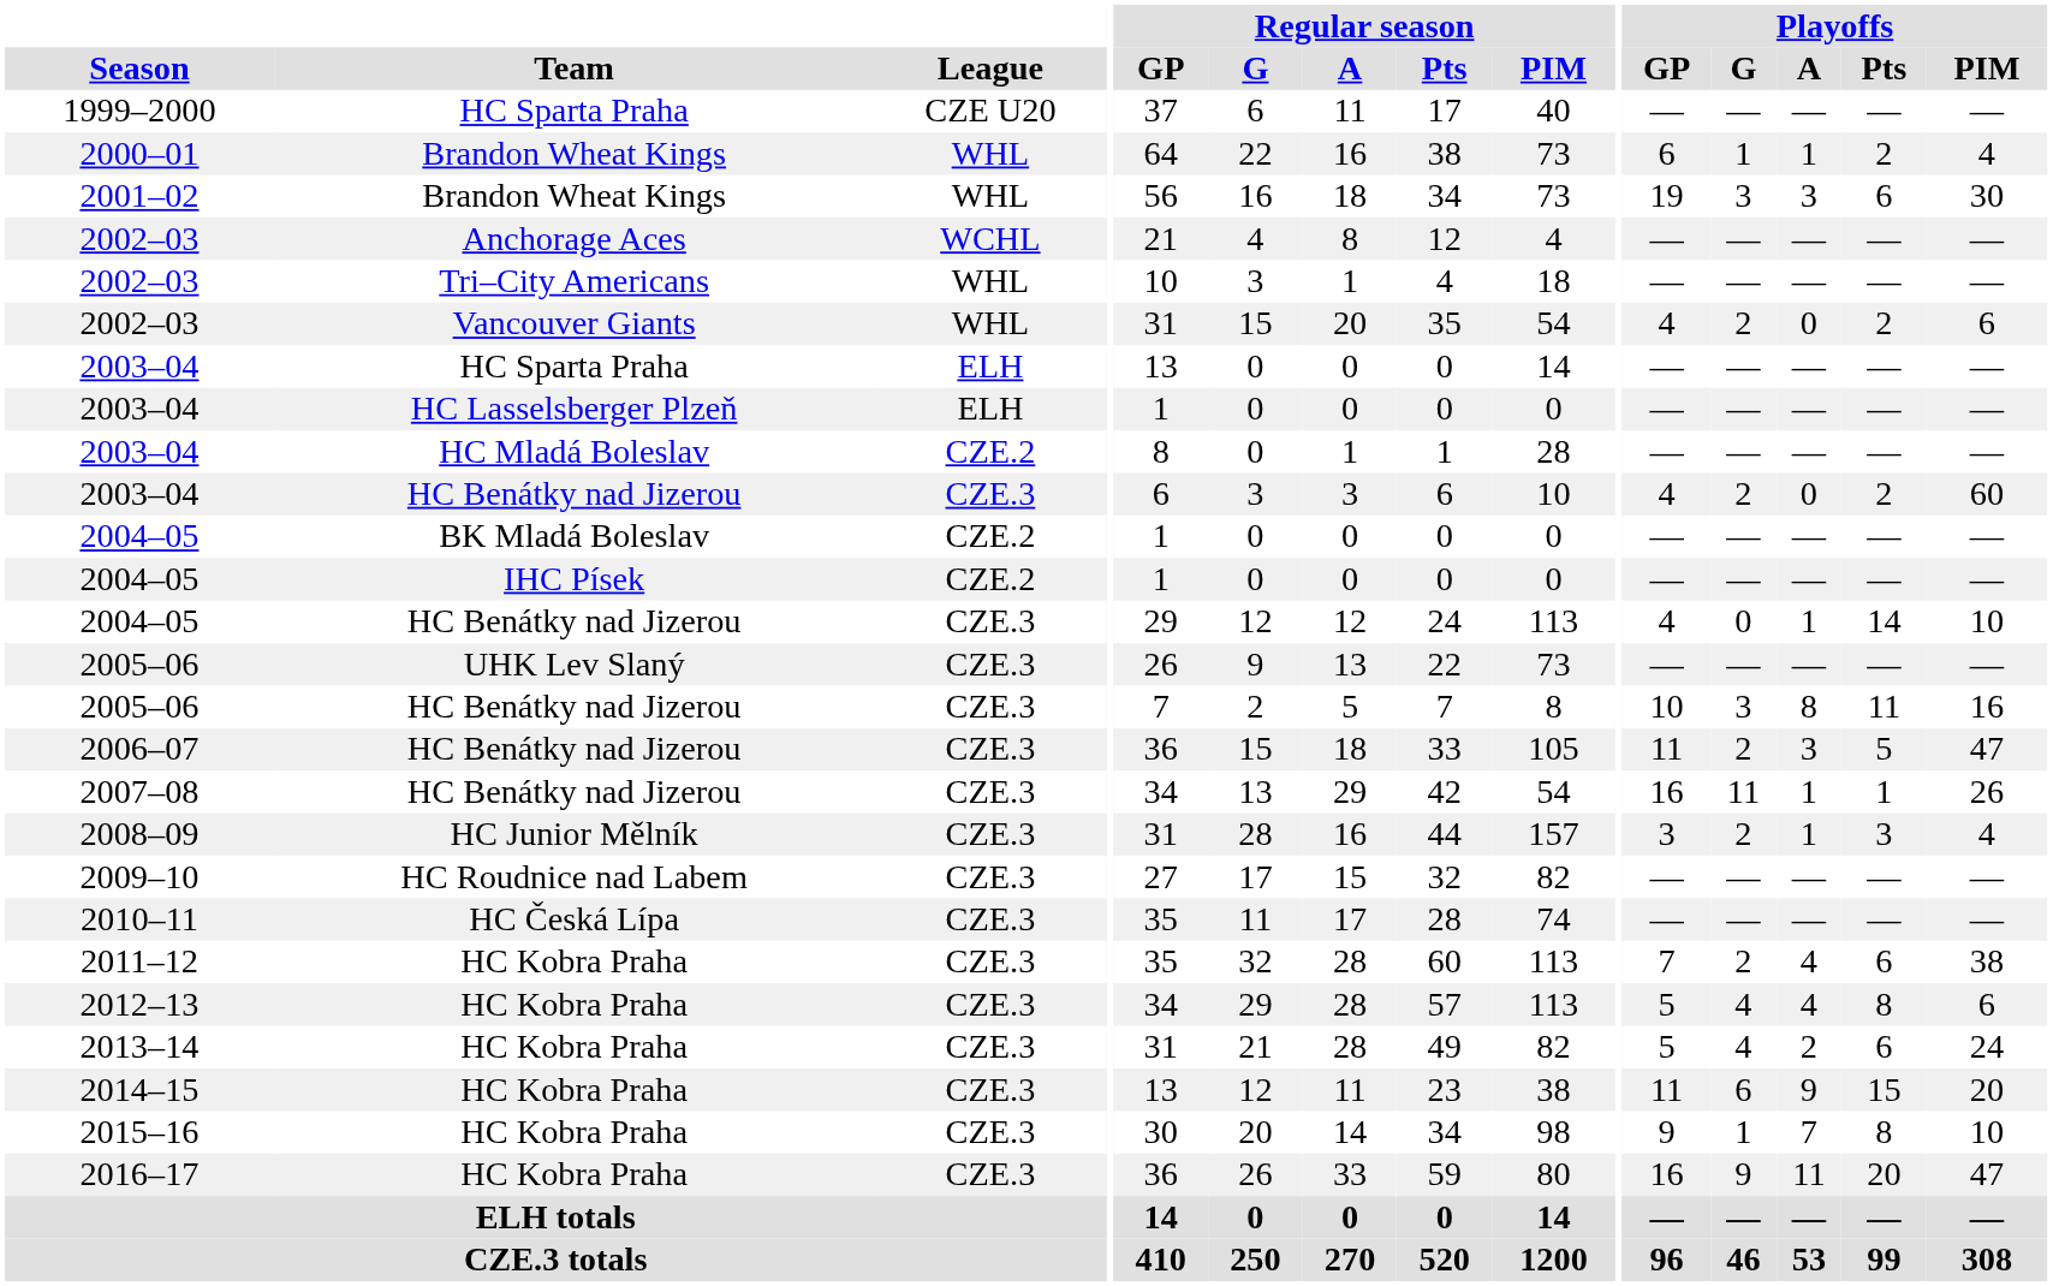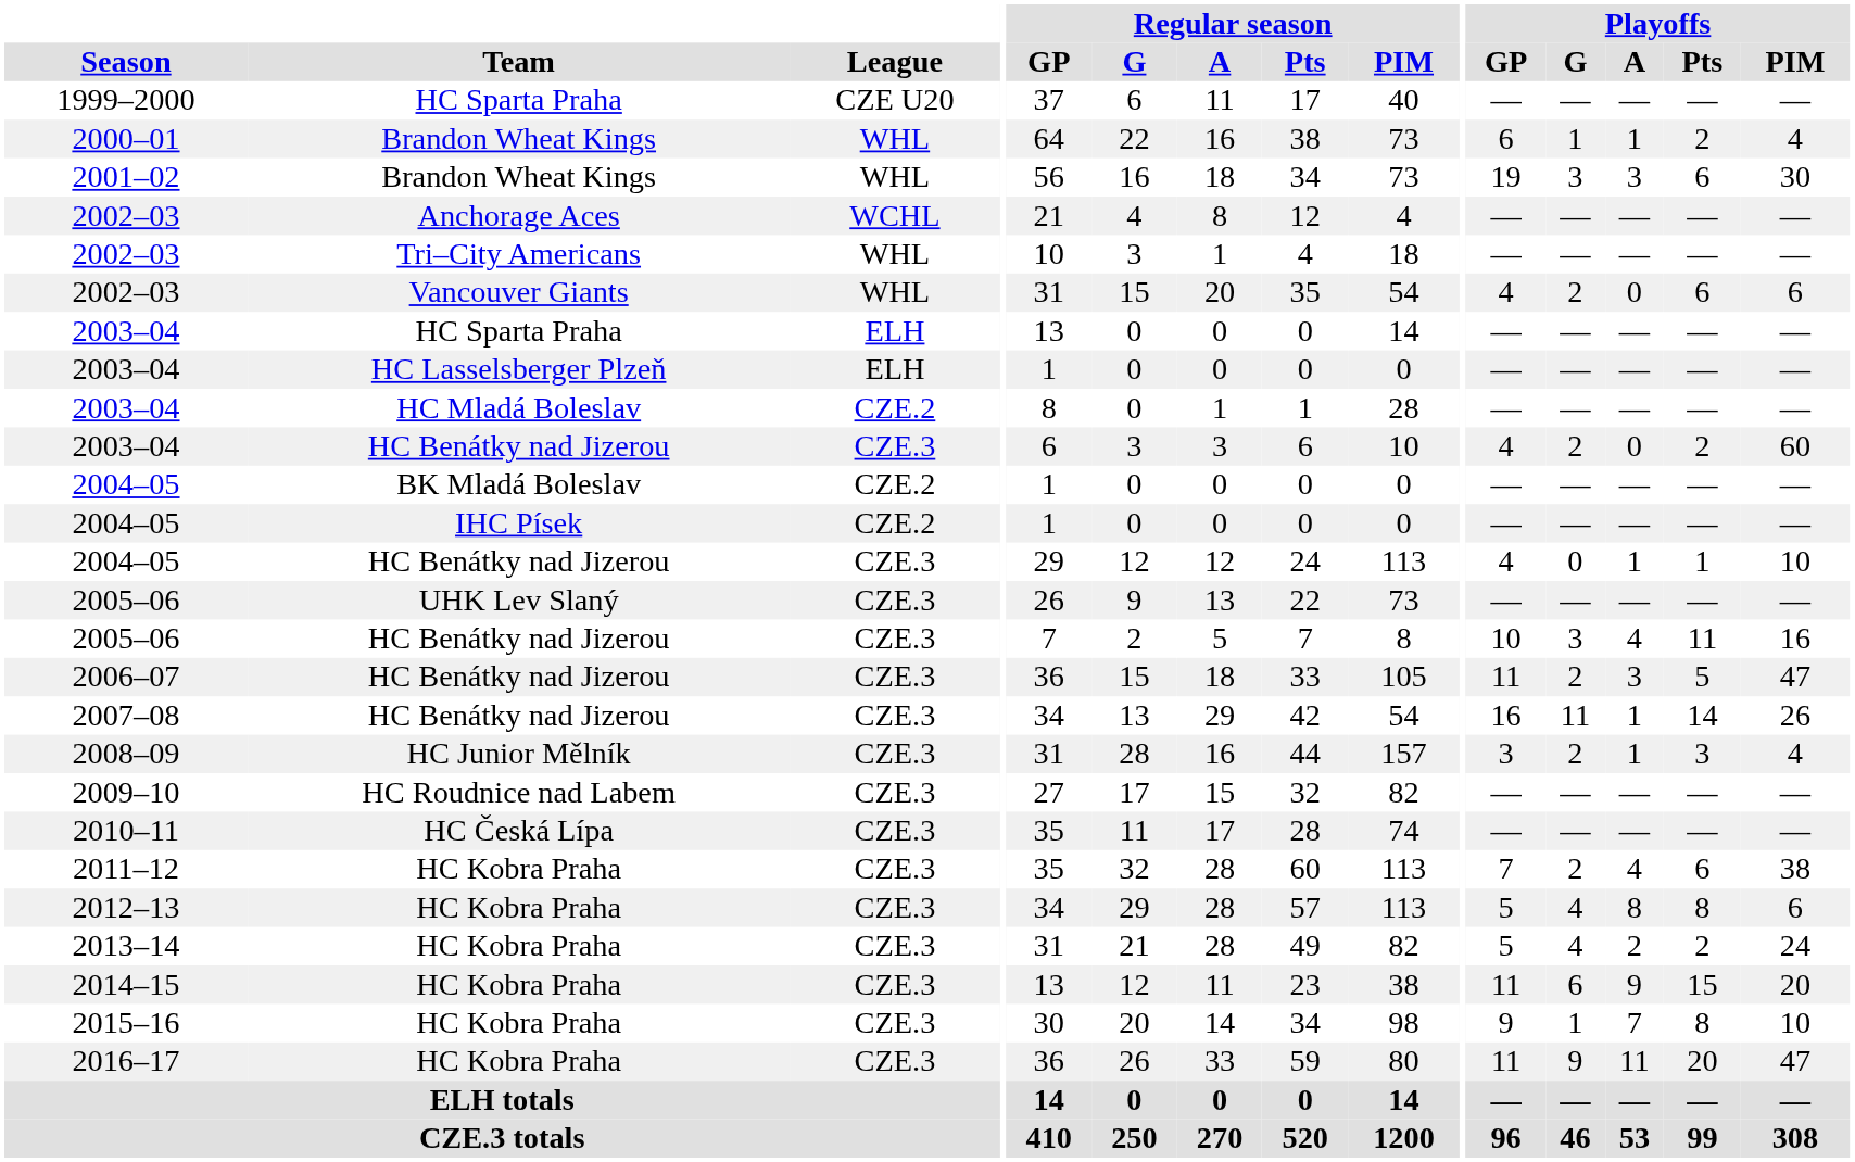 <table border="0" cellpadding="1" cellspacing="0" style="text-align:center; width:60em">
 <tr bgcolor="#e0e0e0">
 <th colspan="3" bgcolor="#ffffff"></th>
 <th rowspan="99" bgcolor="#ffffff"></th>
 <th colspan="5"><a href='#'>Regular season</a></th>
 <th rowspan="99" bgcolor="#ffffff"></th>
 <th colspan="5"><a href='#'>Playoffs</a></th>
 </tr>
 <tr bgcolor="#e0e0e0">
 <th><a href='#'>Season</a></th>
 <th>Team</th>
 <th>League</th>
 <th>GP</th>
 <th><a href='#'>G</a></th>
 <th><a href='#'>A</a></th>
 <th><a href='#'>Pts</a></th>
 <th><a href='#'>PIM</a></th>
 <th>GP</th>
 <th>G</th>
 <th>A</th>
 <th>Pts</th>
 <th>PIM</th>
 </tr>
 <tr>
 <td>1999–2000</td>
 <td><a href='#'>HC Sparta Praha</a></td>
 <td>CZE U20</td>
 <td>37</td>
 <td>6</td>
 <td>11</td>
 <td>17</td>
 <td>40</td>
 <td>—</td>
 <td>—</td>
 <td>—</td>
 <td>—</td>
 <td>—</td>
 </tr>
 <tr bgcolor="#f0f0f0">
 <td><a href='#'>2000–01</a></td>
 <td><a href='#'>Brandon Wheat Kings</a></td>
 <td><a href='#'>WHL</a></td>
 <td>64</td>
 <td>22</td>
 <td>16</td>
 <td>38</td>
 <td>73</td>
 <td>6</td>
 <td>1</td>
 <td>1</td>
 <td>2</td>
 <td>4</td>
 </tr>
 <tr>
 <td><a href='#'>2001–02</a></td>
 <td>Brandon Wheat Kings</td>
 <td>WHL</td>
 <td>56</td>
 <td>16</td>
 <td>18</td>
 <td>34</td>
 <td>73</td>
 <td>19</td>
 <td>3</td>
 <td>3</td>
 <td>6</td>
 <td>30</td>
 </tr>
 <tr bgcolor="#f0f0f0">
 <td><a href='#'>2002–03</a></td>
 <td><a href='#'>Anchorage Aces</a></td>
 <td><a href='#'>WCHL</a></td>
 <td>21</td>
 <td>4</td>
 <td>8</td>
 <td>12</td>
 <td>4</td>
 <td>—</td>
 <td>—</td>
 <td>—</td>
 <td>—</td>
 <td>—</td>
 </tr>
 <tr>
 <td><a href='#'>2002–03</a></td>
 <td><a href='#'>Tri–City Americans</a></td>
 <td>WHL</td>
 <td>10</td>
 <td>3</td>
 <td>1</td>
 <td>4</td>
 <td>18</td>
 <td>—</td>
 <td>—</td>
 <td>—</td>
 <td>—</td>
 <td>—</td>
 </tr>
 <tr bgcolor="#f0f0f0">
 <td>2002–03</td>
 <td><a href='#'>Vancouver Giants</a></td>
 <td>WHL</td>
 <td>31</td>
 <td>15</td>
 <td>20</td>
 <td>35</td>
 <td>54</td>
 <td>4</td>
 <td>2</td>
 <td>0</td>
-<td>2</td>
+<td>6</td>
 <td>6</td>
 </tr>
 <tr>
 <td><a href='#'>2003–04</a></td>
 <td>HC Sparta Praha</td>
 <td><a href='#'>ELH</a></td>
 <td>13</td>
 <td>0</td>
 <td>0</td>
 <td>0</td>
 <td>14</td>
 <td>—</td>
 <td>—</td>
 <td>—</td>
 <td>—</td>
 <td>—</td>
 </tr>
 <tr bgcolor="#f0f0f0">
 <td>2003–04</td>
 <td><a href='#'>HC Lasselsberger Plzeň</a></td>
 <td>ELH</td>
 <td>1</td>
 <td>0</td>
 <td>0</td>
 <td>0</td>
 <td>0</td>
 <td>—</td>
 <td>—</td>
 <td>—</td>
 <td>—</td>
 <td>—</td>
 </tr>
 <tr>
 <td><a href='#'>2003–04</a></td>
 <td><a href='#'>HC Mladá Boleslav</a></td>
 <td><a href='#'>CZE.2</a></td>
 <td>8</td>
 <td>0</td>
 <td>1</td>
 <td>1</td>
 <td>28</td>
 <td>—</td>
 <td>—</td>
 <td>—</td>
 <td>—</td>
 <td>—</td>
 </tr>
 <tr bgcolor="#f0f0f0">
 <td>2003–04</td>
 <td><a href='#'>HC Benátky nad Jizerou</a></td>
 <td><a href='#'>CZE.3</a></td>
 <td>6</td>
 <td>3</td>
 <td>3</td>
 <td>6</td>
 <td>10</td>
 <td>4</td>
 <td>2</td>
 <td>0</td>
 <td>2</td>
 <td>60</td>
 </tr>
 <tr>
 <td><a href='#'>2004–05</a></td>
 <td>BK Mladá Boleslav</td>
 <td>CZE.2</td>
 <td>1</td>
 <td>0</td>
 <td>0</td>
 <td>0</td>
 <td>0</td>
 <td>—</td>
 <td>—</td>
 <td>—</td>
 <td>—</td>
 <td>—</td>
 </tr>
 <tr bgcolor="#f0f0f0">
 <td>2004–05</td>
 <td><a href='#'>IHC Písek</a></td>
 <td>CZE.2</td>
 <td>1</td>
 <td>0</td>
 <td>0</td>
 <td>0</td>
 <td>0</td>
 <td>—</td>
 <td>—</td>
 <td>—</td>
 <td>—</td>
 <td>—</td>
 </tr>
 <tr>
 <td>2004–05</td>
 <td>HC Benátky nad Jizerou</td>
 <td>CZE.3</td>
 <td>29</td>
 <td>12</td>
 <td>12</td>
 <td>24</td>
 <td>113</td>
 <td>4</td>
 <td>0</td>
 <td>1</td>
-<td>14</td>
+<td>1</td>
 <td>10</td>
 </tr>
 <tr bgcolor="#f0f0f0">
 <td>2005–06</td>
 <td>UHK Lev Slaný</td>
 <td>CZE.3</td>
 <td>26</td>
 <td>9</td>
 <td>13</td>
 <td>22</td>
 <td>73</td>
 <td>—</td>
 <td>—</td>
 <td>—</td>
 <td>—</td>
 <td>—</td>
 </tr>
 <tr>
 <td>2005–06</td>
 <td>HC Benátky nad Jizerou</td>
 <td>CZE.3</td>
 <td>7</td>
 <td>2</td>
 <td>5</td>
 <td>7</td>
 <td>8</td>
 <td>10</td>
 <td>3</td>
-<td>8</td>
+<td>4</td>
 <td>11</td>
 <td>16</td>
 </tr>
 <tr bgcolor="#f0f0f0">
 <td>2006–07</td>
 <td>HC Benátky nad Jizerou</td>
 <td>CZE.3</td>
 <td>36</td>
 <td>15</td>
 <td>18</td>
 <td>33</td>
 <td>105</td>
 <td>11</td>
 <td>2</td>
 <td>3</td>
 <td>5</td>
 <td>47</td>
 </tr>
 <tr>
 <td>2007–08</td>
 <td>HC Benátky nad Jizerou</td>
 <td>CZE.3</td>
 <td>34</td>
 <td>13</td>
 <td>29</td>
 <td>42</td>
 <td>54</td>
 <td>16</td>
 <td>11</td>
 <td>1</td>
-<td>1</td>
+<td>14</td>
 <td>26</td>
 </tr>
 <tr bgcolor="#f0f0f0">
 <td>2008–09</td>
 <td>HC Junior Mělník</td>
 <td>CZE.3</td>
 <td>31</td>
 <td>28</td>
 <td>16</td>
 <td>44</td>
 <td>157</td>
 <td>3</td>
 <td>2</td>
 <td>1</td>
 <td>3</td>
 <td>4</td>
 </tr>
 <tr>
 <td>2009–10</td>
 <td>HC Roudnice nad Labem</td>
 <td>CZE.3</td>
 <td>27</td>
 <td>17</td>
 <td>15</td>
 <td>32</td>
 <td>82</td>
 <td>—</td>
 <td>—</td>
 <td>—</td>
 <td>—</td>
 <td>—</td>
 </tr>
 <tr bgcolor="#f0f0f0">
 <td>2010–11</td>
 <td>HC Česká Lípa</td>
 <td>CZE.3</td>
 <td>35</td>
 <td>11</td>
 <td>17</td>
 <td>28</td>
 <td>74</td>
 <td>—</td>
 <td>—</td>
 <td>—</td>
 <td>—</td>
 <td>—</td>
 </tr>
 <tr>
 <td>2011–12</td>
 <td>HC Kobra Praha</td>
 <td>CZE.3</td>
 <td>35</td>
 <td>32</td>
 <td>28</td>
 <td>60</td>
 <td>113</td>
 <td>7</td>
 <td>2</td>
 <td>4</td>
 <td>6</td>
 <td>38</td>
 </tr>
 <tr bgcolor="#f0f0f0">
 <td>2012–13</td>
 <td>HC Kobra Praha</td>
 <td>CZE.3</td>
 <td>34</td>
 <td>29</td>
 <td>28</td>
 <td>57</td>
 <td>113</td>
 <td>5</td>
 <td>4</td>
-<td>4</td>
+<td>8</td>
 <td>8</td>
 <td>6</td>
 </tr>
 <tr>
 <td>2013–14</td>
 <td>HC Kobra Praha</td>
 <td>CZE.3</td>
 <td>31</td>
 <td>21</td>
 <td>28</td>
 <td>49</td>
 <td>82</td>
 <td>5</td>
 <td>4</td>
 <td>2</td>
-<td>6</td>
+<td>2</td>
 <td>24</td>
 </tr>
 <tr bgcolor="#f0f0f0">
 <td>2014–15</td>
 <td>HC Kobra Praha</td>
 <td>CZE.3</td>
 <td>13</td>
 <td>12</td>
 <td>11</td>
 <td>23</td>
 <td>38</td>
 <td>11</td>
 <td>6</td>
 <td>9</td>
 <td>15</td>
 <td>20</td>
 </tr>
 <tr>
 <td>2015–16</td>
 <td>HC Kobra Praha</td>
 <td>CZE.3</td>
 <td>30</td>
 <td>20</td>
 <td>14</td>
 <td>34</td>
 <td>98</td>
 <td>9</td>
 <td>1</td>
 <td>7</td>
 <td>8</td>
 <td>10</td>
 </tr>
 <tr bgcolor="#f0f0f0">
 <td>2016–17</td>
 <td>HC Kobra Praha</td>
 <td>CZE.3</td>
 <td>36</td>
 <td>26</td>
 <td>33</td>
 <td>59</td>
 <td>80</td>
-<td>16</td>
+<td>11</td>
 <td>9</td>
 <td>11</td>
 <td>20</td>
 <td>47</td>
 </tr>
 <tr bgcolor="#e0e0e0">
 <th colspan="3">ELH totals</th>
 <th>14</th>
 <th>0</th>
 <th>0</th>
 <th>0</th>
 <th>14</th>
 <th>—</th>
 <th>—</th>
 <th>—</th>
 <th>—</th>
 <th>—</th>
 </tr>
 <tr bgcolor="#e0e0e0">
 <th colspan="3">CZE.3 totals</th>
 <th>410</th>
 <th>250</th>
 <th>270</th>
 <th>520</th>
 <th>1200</th>
 <th>96</th>
 <th>46</th>
 <th>53</th>
 <th>99</th>
 <th>308</th>
 </tr>
 </table>
